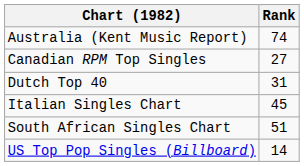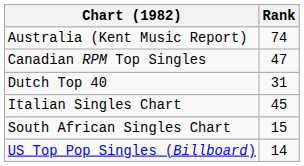 <table class="wikitable sortable">
 <tr>
 <th>Chart (1982)</th>
 <th>Rank</th>
 </tr>
 <tr>
 <td>Australia (Kent Music Report)</td>
 <td align="center">74</td>
 </tr>
 <tr>
 <td>Canadian <em>RPM</em> Top Singles</td>
-<td style="text-align:center;">27</td>
+<td style="text-align:center;">47</td>
 </tr>
 <tr>
 <td>Dutch Top 40</td>
 <td style="text-align:center;">31</td>
 </tr>
 <tr>
 <td>Italian Singles Chart</td>
 <td style="text-align:center;">45</td>
 </tr>
 <tr>
 <td>South African Singles Chart</td>
-<td style="text-align:center;">51</td>
+<td style="text-align:center;">15</td>
 </tr>
 <tr>
 <td><a href='#'>US Top Pop Singles (<em>Billboard</em>)</a></td>
 <td align="center">14</td>
 </tr>
 </table>
